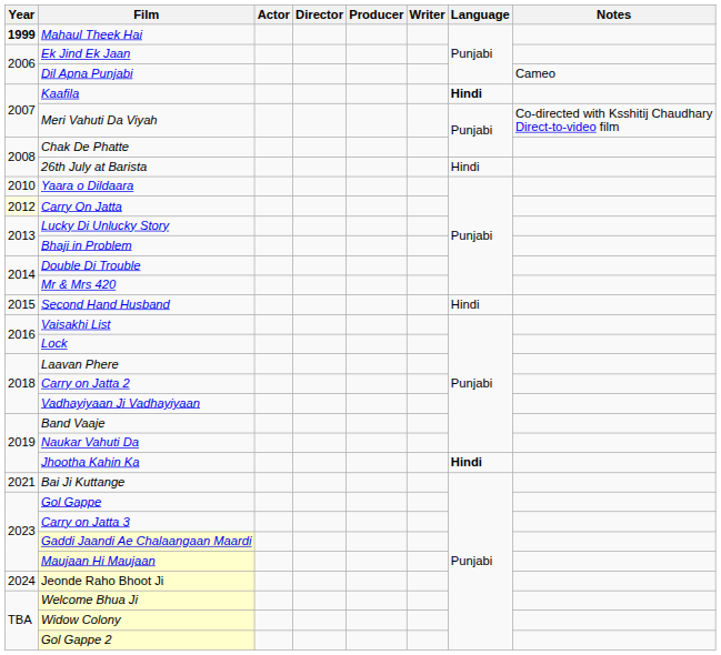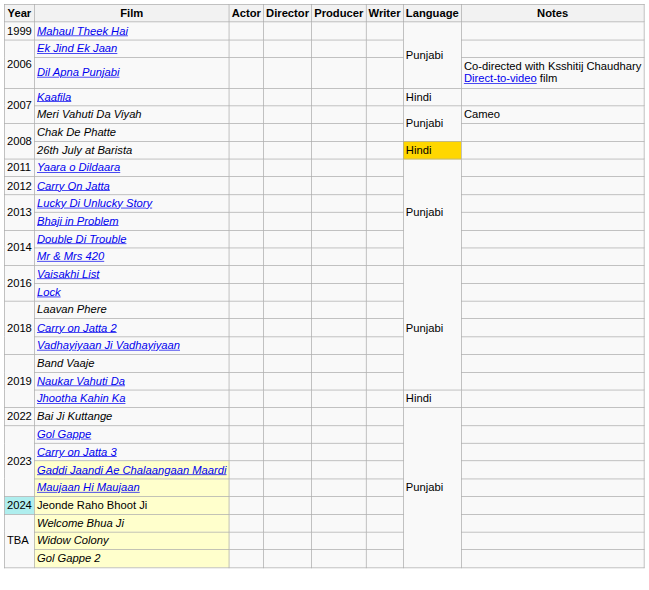 <table class="wikitable sortable">
 <tr>
 <th>Year</th>
 <th>Film</th>
 <th>Actor</th>
 <th>Director</th>
 <th>Producer</th>
 <th>Writer</th>
 <th>Language</th>
 <th>Notes</th>
 </tr>
 <tr>
-<td><strong>1999</strong></td>
+<td>1999</td>
 <td><em><a href='#'>Mahaul Theek Hai</a></em></td>
 <td></td>
 <td></td>
 <td></td>
 <td></td>
 <td rowspan="3">Punjabi</td>
 <td></td>
 </tr>
 <tr>
 <td rowspan="2">2006</td>
 <td><em><a href='#'>Ek Jind Ek Jaan</a></em></td>
 <td></td>
 <td></td>
 <td></td>
 <td></td>
 <td></td>
 </tr>
 <tr>
 <td><em><a href='#'>Dil Apna Punjabi</a></em></td>
 <td></td>
 <td></td>
 <td></td>
 <td></td>
-<td>Cameo</td>
+<td>Co-directed with Ksshitij Chaudhary<br><a href='#'>Direct-to-video</a> film</td>
 </tr>
 <tr>
 <td rowspan="2">2007</td>
 <td><em><a href='#'>Kaafila</a></em></td>
 <td></td>
 <td></td>
 <td></td>
 <td></td>
-<td><strong>Hindi</strong></td>
+<td>Hindi</td>
 <td></td>
 </tr>
 <tr>
 <td><em>Meri Vahuti Da Viyah</em></td>
 <td></td>
 <td></td>
 <td></td>
 <td></td>
 <td rowspan="2">Punjabi</td>
-<td>Co-directed with Ksshitij Chaudhary<br><a href='#'>Direct-to-video</a> film</td>
+<td>Cameo</td>
 </tr>
 <tr>
 <td rowspan="2">2008</td>
 <td><em>Chak De Phatte</em></td>
 <td></td>
 <td></td>
 <td></td>
 <td></td>
 </tr>
 <tr>
 <td><em>26th July at Barista</em></td>
 <td></td>
 <td></td>
 <td></td>
 <td></td>
-<td>Hindi</td>
+<td style="background: gold;">Hindi</td>
 <td></td>
 </tr>
 <tr>
-<td>2010</td>
+<td>2011</td>
 <td><em><a href='#'>Yaara o Dildaara</a></em></td>
 <td></td>
 <td></td>
 <td></td>
 <td></td>
 <td rowspan="6">Punjabi</td>
 <td></td>
 </tr>
 <tr>
-<td style="background: lightyellow;">2012</td>
+<td>2012</td>
 <td><em><a href='#'>Carry On Jatta</a></em></td>
 <td></td>
 <td></td>
 <td></td>
 <td></td>
 <td></td>
 </tr>
 <tr>
 <td rowspan="2">2013</td>
 <td><em><a href='#'>Lucky Di Unlucky Story</a></em></td>
 <td></td>
 <td></td>
 <td></td>
 <td></td>
 <td></td>
 </tr>
 <tr>
 <td><em><a href='#'>Bhaji in Problem</a></em></td>
 <td></td>
 <td></td>
 <td></td>
 <td></td>
 <td></td>
 </tr>
 <tr>
 <td rowspan="2">2014</td>
 <td><em><a href='#'>Double Di Trouble</a></em></td>
 <td></td>
 <td></td>
 <td></td>
 <td></td>
 <td></td>
 </tr>
 <tr>
 <td><em><a href='#'>Mr & Mrs 420</a></em></td>
 <td></td>
 <td></td>
 <td></td>
 <td></td>
-<td></td>
-</tr>
-<tr>
-<td>2015</td>
-<td><em><a href='#'>Second Hand Husband</a></em></td>
-<td></td>
-<td></td>
-<td></td>
-<td></td>
-<td>Hindi</td>
 <td></td>
 </tr>
 <tr>
 <td rowspan="2">2016</td>
 <td><em><a href='#'>Vaisakhi List</a></em></td>
 <td></td>
 <td></td>
 <td></td>
 <td></td>
 <td rowspan="7">Punjabi</td>
 <td></td>
 </tr>
 <tr>
 <td><em><a href='#'>Lock</a></em></td>
 <td></td>
 <td></td>
 <td></td>
 <td></td>
 <td></td>
 </tr>
 <tr>
 <td rowspan="3">2018</td>
 <td><em>Laavan Phere</em></td>
 <td></td>
 <td></td>
 <td></td>
 <td></td>
 <td></td>
 </tr>
 <tr>
 <td><em><a href='#'>Carry on Jatta 2</a></em></td>
 <td></td>
 <td></td>
 <td></td>
 <td></td>
 <td></td>
 </tr>
 <tr>
 <td><em><a href='#'>Vadhayiyaan Ji Vadhayiyaan</a></em></td>
 <td></td>
 <td></td>
 <td></td>
 <td></td>
 <td></td>
 </tr>
 <tr>
 <td rowspan="3">2019</td>
 <td><em>Band Vaaje</em></td>
 <td></td>
 <td></td>
 <td></td>
 <td></td>
 <td></td>
 </tr>
 <tr>
 <td><em><a href='#'>Naukar Vahuti Da</a></em></td>
 <td></td>
 <td></td>
 <td></td>
 <td></td>
 <td></td>
 </tr>
 <tr>
 <td><em><a href='#'>Jhootha Kahin Ka</a></em></td>
 <td></td>
 <td></td>
 <td></td>
 <td></td>
-<td><strong>Hindi</strong></td>
+<td>Hindi</td>
 <td></td>
 </tr>
 <tr>
-<td>2021</td>
+<td>2022</td>
 <td><em>Bai Ji Kuttange</em></td>
 <td></td>
 <td></td>
 <td></td>
 <td></td>
 <td rowspan="9">Punjabi</td>
 <td></td>
 </tr>
 <tr>
 <td rowspan="4">2023</td>
 <td><em><a href='#'>Gol Gappe</a></em></td>
 <td></td>
 <td></td>
 <td></td>
 <td></td>
 <td></td>
 </tr>
 <tr>
 <td><em><a href='#'>Carry on Jatta 3</a></em></td>
 <td></td>
 <td></td>
 <td></td>
 <td></td>
 <td></td>
 </tr>
 <tr>
 <td style="background:#ffc;"><em><a href='#'>Gaddi Jaandi Ae Chalaangaan Maardi</a></em></td>
 <td></td>
 <td></td>
 <td></td>
 <td></td>
 <td style="text-align:center;"></td>
 </tr>
 <tr>
 <td style="background:#ffc;"><em><a href='#'>Maujaan Hi Maujaan</a></em></td>
 <td></td>
 <td></td>
 <td></td>
 <td></td>
 <td></td>
 </tr>
 <tr>
-<td style="text-align:center;">2024</td>
+<td style="background: paleturquoise; text-align:center;">2024</td>
 <td style="background:#ffc;">Jeonde Raho Bhoot Ji</td>
 <td></td>
 <td></td>
 <td></td>
 <td></td>
 <td></td>
 </tr>
 <tr>
 <td rowspan="3">TBA</td>
 <td style="background:#ffc;"><em>Welcome Bhua Ji </em> </td>
 <td></td>
 <td></td>
 <td></td>
 <td></td>
 <td></td>
 </tr>
 <tr>
 <td style="background:#ffc"><em>Widow Colony</em> </td>
 <td></td>
 <td></td>
 <td></td>
 <td></td>
 <td></td>
 </tr>
 <tr>
 <td style="background:#ffc"><em>Gol Gappe 2</em> </td>
 <td></td>
 <td></td>
 <td></td>
 <td></td>
 <td></td>
 </tr>
 </table>
